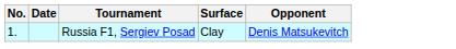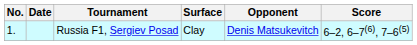 <table class="sortable wikitable">
 <tr>
 <th>No.</th>
 <th>Date</th>
 <th>Tournament</th>
 <th>Surface</th>
 <th>Opponent</th>
+<th class="unsortable">Score</th>
 </tr>
 <tr style="background:#cffcff;">
 <td>1.</td>
 <td></td>
 <td>Russia F1, <a href='#'>Sergiev Posad</a></td>
 <td>Clay</td>
 <td> <a href='#'>Denis Matsukevitch</a></td>
+<td>6–2, 6–7<sup>(6)</sup>, 7–6<sup>(5)</sup></td>
 </tr>
 </table>
